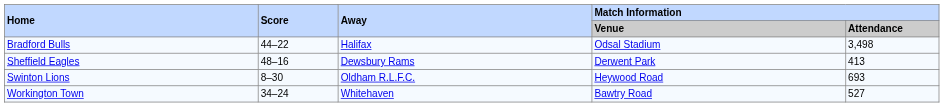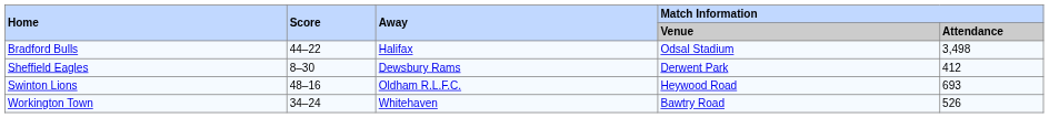 <table border=1 style="border-collapse:collapse; font-size:85%; text-align:left;" cellpadding=3 cellspacing=0 width=100%>
 <tr bgcolor=#C1D8FF>
 <th rowspan=2 width=19%>Home</th>
 <th rowspan=2 width=6%>Score</th>
 <th rowspan=2 width=19%>Away</th>
 <th colspan=6>Match Information</th>
 </tr>
 <tr bgcolor=#CCCCCC>
 <th width=19%>Venue</th>
 <th width=7%>Attendance</th>
 </tr>
 <tr bgcolor=#F5FAFF>
 <td align=left> <a href='#'>Bradford Bulls</a></td>
 <td>44–22</td>
 <td align=left> <a href='#'>Halifax</a></td>
 <td><a href='#'>Odsal Stadium</a></td>
 <td>3,498</td>
 </tr>
 <tr bgcolor=#F5FAFF>
 <td align=left> <a href='#'>Sheffield Eagles</a></td>
-<td>48–16</td>
+<td>8–30</td>
 <td align=left> <a href='#'>Dewsbury Rams</a></td>
 <td><a href='#'>Derwent Park</a></td>
-<td>413</td>
+<td>412</td>
 </tr>
 <tr bgcolor=#F5FAFF>
 <td align=left> <a href='#'>Swinton Lions</a></td>
-<td>8–30</td>
+<td>48–16</td>
 <td align=left> <a href='#'>Oldham R.L.F.C.</a></td>
 <td><a href='#'>Heywood Road</a></td>
 <td>693</td>
 </tr>
 <tr bgcolor=#F5FAFF>
 <td align=left> <a href='#'>Workington Town</a></td>
 <td>34–24</td>
 <td align=left> <a href='#'>Whitehaven</a></td>
 <td><a href='#'>Bawtry Road</a></td>
-<td>527</td>
+<td>526</td>
 </tr>
 </table>
